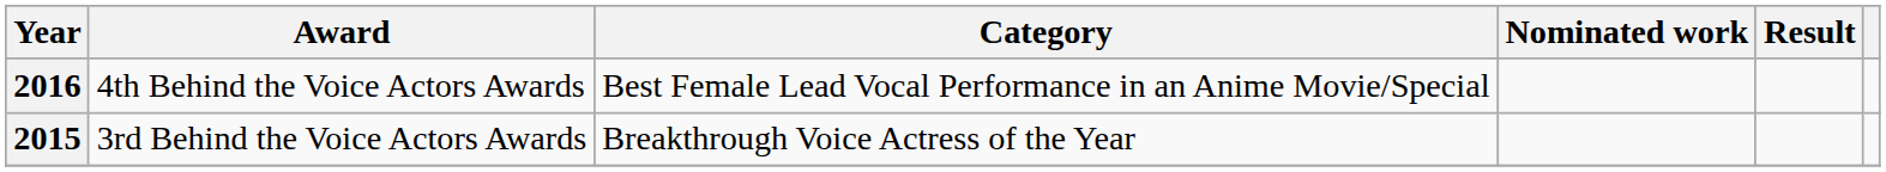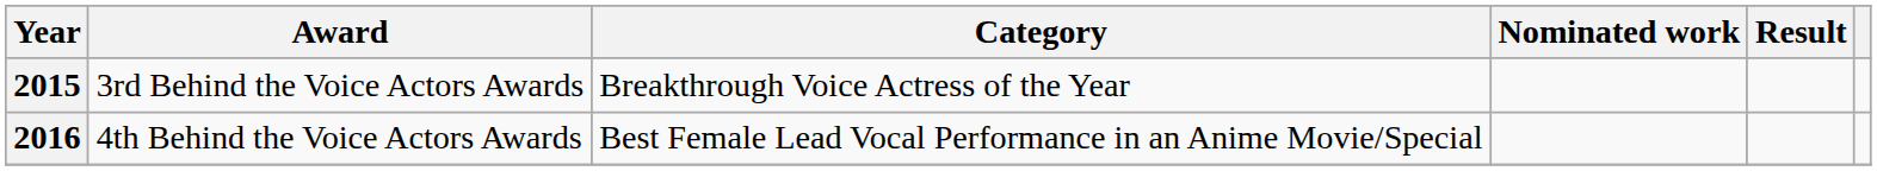 <table class="wikitable sortable plainrowheaders">
 <tr>
 <th scope="col">Year</th>
 <th scope="col">Award</th>
 <th scope="col">Category</th>
 <th scope="col">Nominated work</th>
 <th scope="col">Result</th>
 <th scope="col" class="unsortable"></th>
 </tr>
 <tr>
+<th scope="row">2015</th>
+<td>3rd Behind the Voice Actors Awards</td>
+<td>Breakthrough Voice Actress of the Year</td>
+<td></td>
+<td></td>
+<td style="text-align:center;"></td>
+</tr>
+<tr>
 <th scope="row">2016</th>
 <td>4th Behind the Voice Actors Awards</td>
 <td>Best Female Lead Vocal Performance in an Anime Movie/Special</td>
 <td></td>
 <td></td>
 <td style="text-align:center;"></td>
 </tr>
 <tr>
-<th scope="row">2015</th>
-<td>3rd Behind the Voice Actors Awards</td>
-<td>Breakthrough Voice Actress of the Year</td>
-<td></td>
-<td></td>
-<td style="text-align:center;"></td>
-</tr>
-<tr>
 </tr>
 </table>
